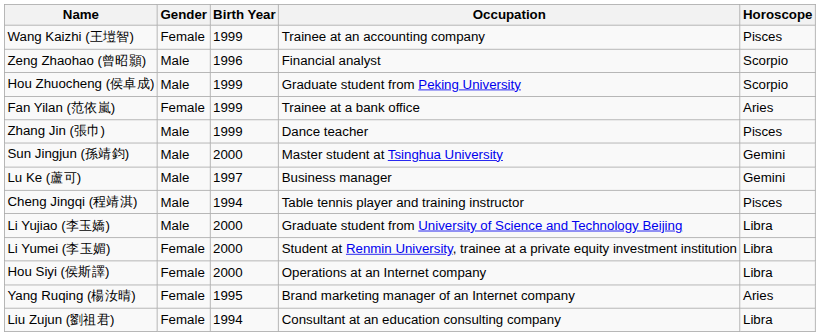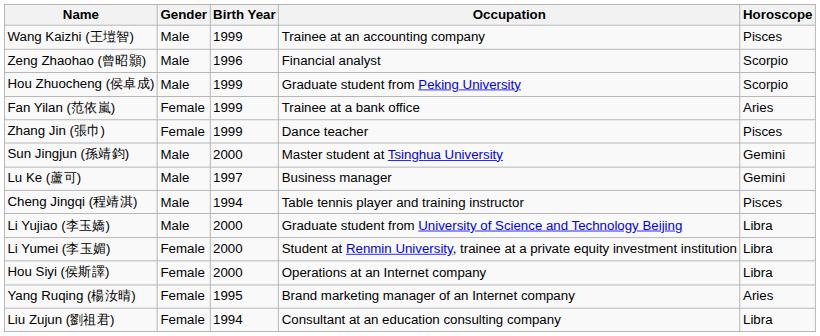 <table class="wikitable">
 <tr>
 <th>Name</th>
 <th>Gender</th>
 <th>Birth Year</th>
 <th>Occupation</th>
 <th>Horoscope</th>
 </tr>
 <tr>
 <td>Wang Kaizhi (王塏智)</td>
-<td>Female</td>
+<td>Male</td>
 <td>1999</td>
 <td>Trainee at an accounting company</td>
 <td>Pisces</td>
 </tr>
 <tr>
 <td>Zeng Zhaohao (曾昭顥)</td>
 <td>Male</td>
 <td>1996</td>
 <td>Financial analyst</td>
 <td>Scorpio</td>
 </tr>
 <tr>
 <td>Hou Zhuocheng (侯卓成)</td>
 <td>Male</td>
 <td>1999</td>
 <td>Graduate student from <a href='#'>Peking University</a></td>
 <td>Scorpio</td>
 </tr>
 <tr>
 <td>Fan Yilan (范依嵐)</td>
 <td>Female</td>
 <td>1999</td>
 <td>Trainee at a bank office</td>
 <td>Aries</td>
 </tr>
 <tr>
 <td>Zhang Jin (張巾)</td>
-<td>Male</td>
+<td>Female</td>
 <td>1999</td>
 <td>Dance teacher</td>
 <td>Pisces</td>
 </tr>
 <tr>
 <td>Sun Jingjun (孫靖鈞)</td>
 <td>Male</td>
 <td>2000</td>
 <td>Master student at <a href='#'>Tsinghua University</a></td>
 <td>Gemini</td>
 </tr>
 <tr>
 <td>Lu Ke (蘆可)</td>
 <td>Male</td>
 <td>1997</td>
 <td>Business manager</td>
 <td>Gemini</td>
 </tr>
 <tr>
 <td>Cheng Jingqi (程靖淇)</td>
 <td>Male</td>
 <td>1994</td>
 <td>Table tennis player and training instructor</td>
 <td>Pisces</td>
 </tr>
 <tr>
 <td>Li Yujiao (李玉嬌)</td>
 <td>Male</td>
 <td>2000</td>
 <td>Graduate student from <a href='#'>University of Science and Technology Beijing</a></td>
 <td>Libra</td>
 </tr>
 <tr>
 <td>Li Yumei (李玉媚)</td>
 <td>Female</td>
 <td>2000</td>
 <td>Student at <a href='#'>Renmin University</a>, trainee at a private equity investment institution</td>
 <td>Libra</td>
 </tr>
 <tr>
 <td>Hou Siyi (侯斯譯)</td>
 <td>Female</td>
 <td>2000</td>
 <td>Operations at an Internet company</td>
 <td>Libra</td>
 </tr>
 <tr>
 <td>Yang Ruqing (楊汝晴)</td>
 <td>Female</td>
 <td>1995</td>
 <td>Brand marketing manager of an Internet company</td>
 <td>Aries</td>
 </tr>
 <tr>
 <td>Liu Zujun (劉祖君)</td>
 <td>Female</td>
 <td>1994</td>
 <td>Consultant at an education consulting company</td>
 <td>Libra</td>
 </tr>
 </table>
